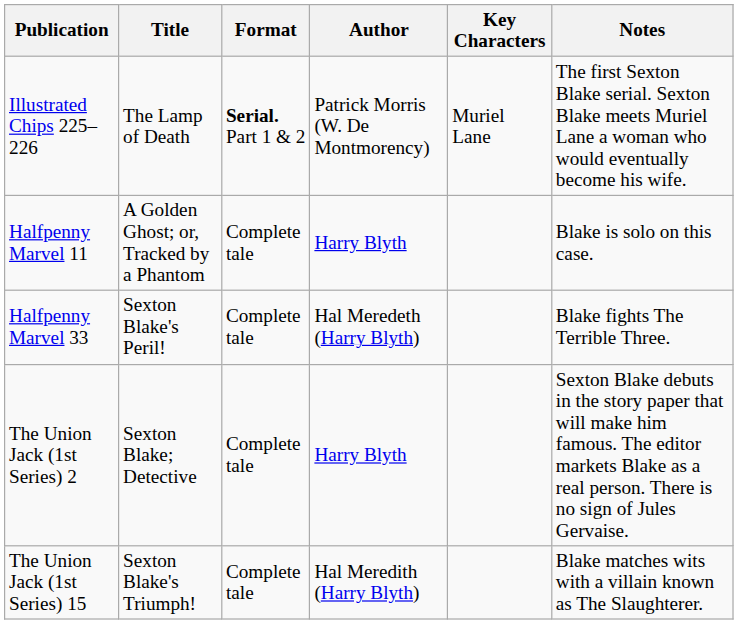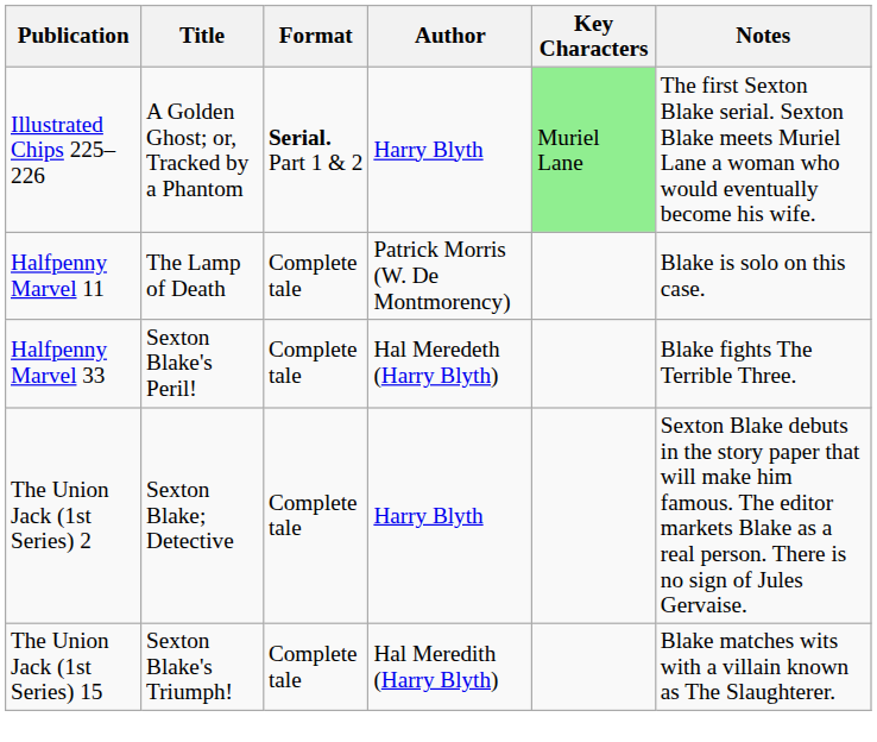 <table class="wikitable">
 <tr>
 <th>Publication</th>
 <th>Title</th>
 <th>Format</th>
 <th>Author</th>
 <th>Key Characters</th>
 <th>Notes</th>
 </tr>
 <tr>
 <td><a href='#'>Illustrated Chips</a> 225–226</td>
-<td>The Lamp of Death</td>
+<td>A Golden Ghost; or, Tracked by a Phantom</td>
 <td><strong>Serial.</strong> Part 1 & 2</td>
-<td>Patrick Morris (W. De Montmorency)</td>
-<td>Muriel Lane</td>
+<td><a href='#'>Harry Blyth</a></td>
+<td style="background: lightgreen;">Muriel Lane</td>
 <td>The first Sexton Blake serial. Sexton Blake meets Muriel Lane a woman who would eventually become his wife.</td>
 </tr>
 <tr>
 <td><a href='#'>Halfpenny Marvel</a> 11</td>
-<td>A Golden Ghost; or, Tracked by a Phantom</td>
+<td>The Lamp of Death</td>
 <td>Complete tale</td>
-<td><a href='#'>Harry Blyth</a></td>
+<td>Patrick Morris (W. De Montmorency)</td>
 <td></td>
 <td>Blake is solo on this case.</td>
 </tr>
 <tr>
 <td><a href='#'>Halfpenny Marvel</a> 33</td>
 <td>Sexton Blake's Peril!</td>
 <td>Complete tale</td>
 <td>Hal Meredeth (<a href='#'>Harry Blyth</a>)</td>
 <td></td>
 <td>Blake fights The Terrible Three.</td>
 </tr>
 <tr>
 <td>The Union Jack (1st Series) 2</td>
 <td>Sexton Blake; Detective</td>
 <td>Complete tale</td>
 <td><a href='#'>Harry Blyth</a></td>
 <td></td>
 <td>Sexton Blake debuts in the story paper that will make him famous. The editor markets Blake as a real person. There is no sign of Jules Gervaise.</td>
 </tr>
 <tr>
 <td>The Union Jack (1st Series) 15</td>
 <td>Sexton Blake's Triumph!</td>
 <td>Complete tale</td>
 <td>Hal Meredith (<a href='#'>Harry Blyth</a>)</td>
 <td></td>
 <td>Blake matches wits with a villain known as The Slaughterer.</td>
 </tr>
 </table>
